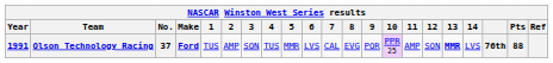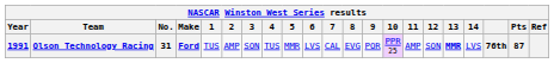 <table class="wikitable" style="text-align:center; font-size:75%">
 <tr>
 <th colspan=23><a href='#'>NASCAR</a> <a href='#'>Winston West Series</a> results</th>
 </tr>
 <tr>
 <th>Year</th>
 <th>Team</th>
 <th>No.</th>
 <th>Make</th>
 <th>1</th>
 <th>2</th>
 <th>3</th>
 <th>4</th>
 <th>5</th>
 <th>6</th>
 <th>7</th>
 <th>8</th>
 <th>9</th>
 <th>10</th>
 <th>11</th>
 <th>12</th>
 <th>13</th>
 <th>14</th>
 <th></th>
 <th>Pts</th>
 <th>Ref</th>
 </tr>
 <tr>
 <th><a href='#'>1991</a></th>
 <th><a href='#'>Olson Technology Racing</a></th>
-<th>37</th>
+<th>31</th>
 <th><a href='#'>Ford</a></th>
 <td><a href='#'>TUS</a></td>
 <td><a href='#'>AMP</a></td>
 <td><a href='#'>SON</a></td>
 <td><a href='#'>TUS</a></td>
 <td><a href='#'>MMR</a></td>
 <td><a href='#'>LVS</a></td>
 <td><a href='#'>CAL</a></td>
 <td><a href='#'>EVG</a></td>
 <td><a href='#'>POR</a></td>
 <td style="background:#EFCFFF;"><a href='#'>PPR</a><br><small>25</small></td>
 <td><a href='#'>AMP</a></td>
 <td><a href='#'>SON</a></td>
 <td><strong><a href='#'>MMR</a></strong></td>
 <td><a href='#'>LVS</a></td>
 <th>76th</th>
-<th>88</th>
+<th>87</th>
 <th></th>
 </tr>
 </table>
